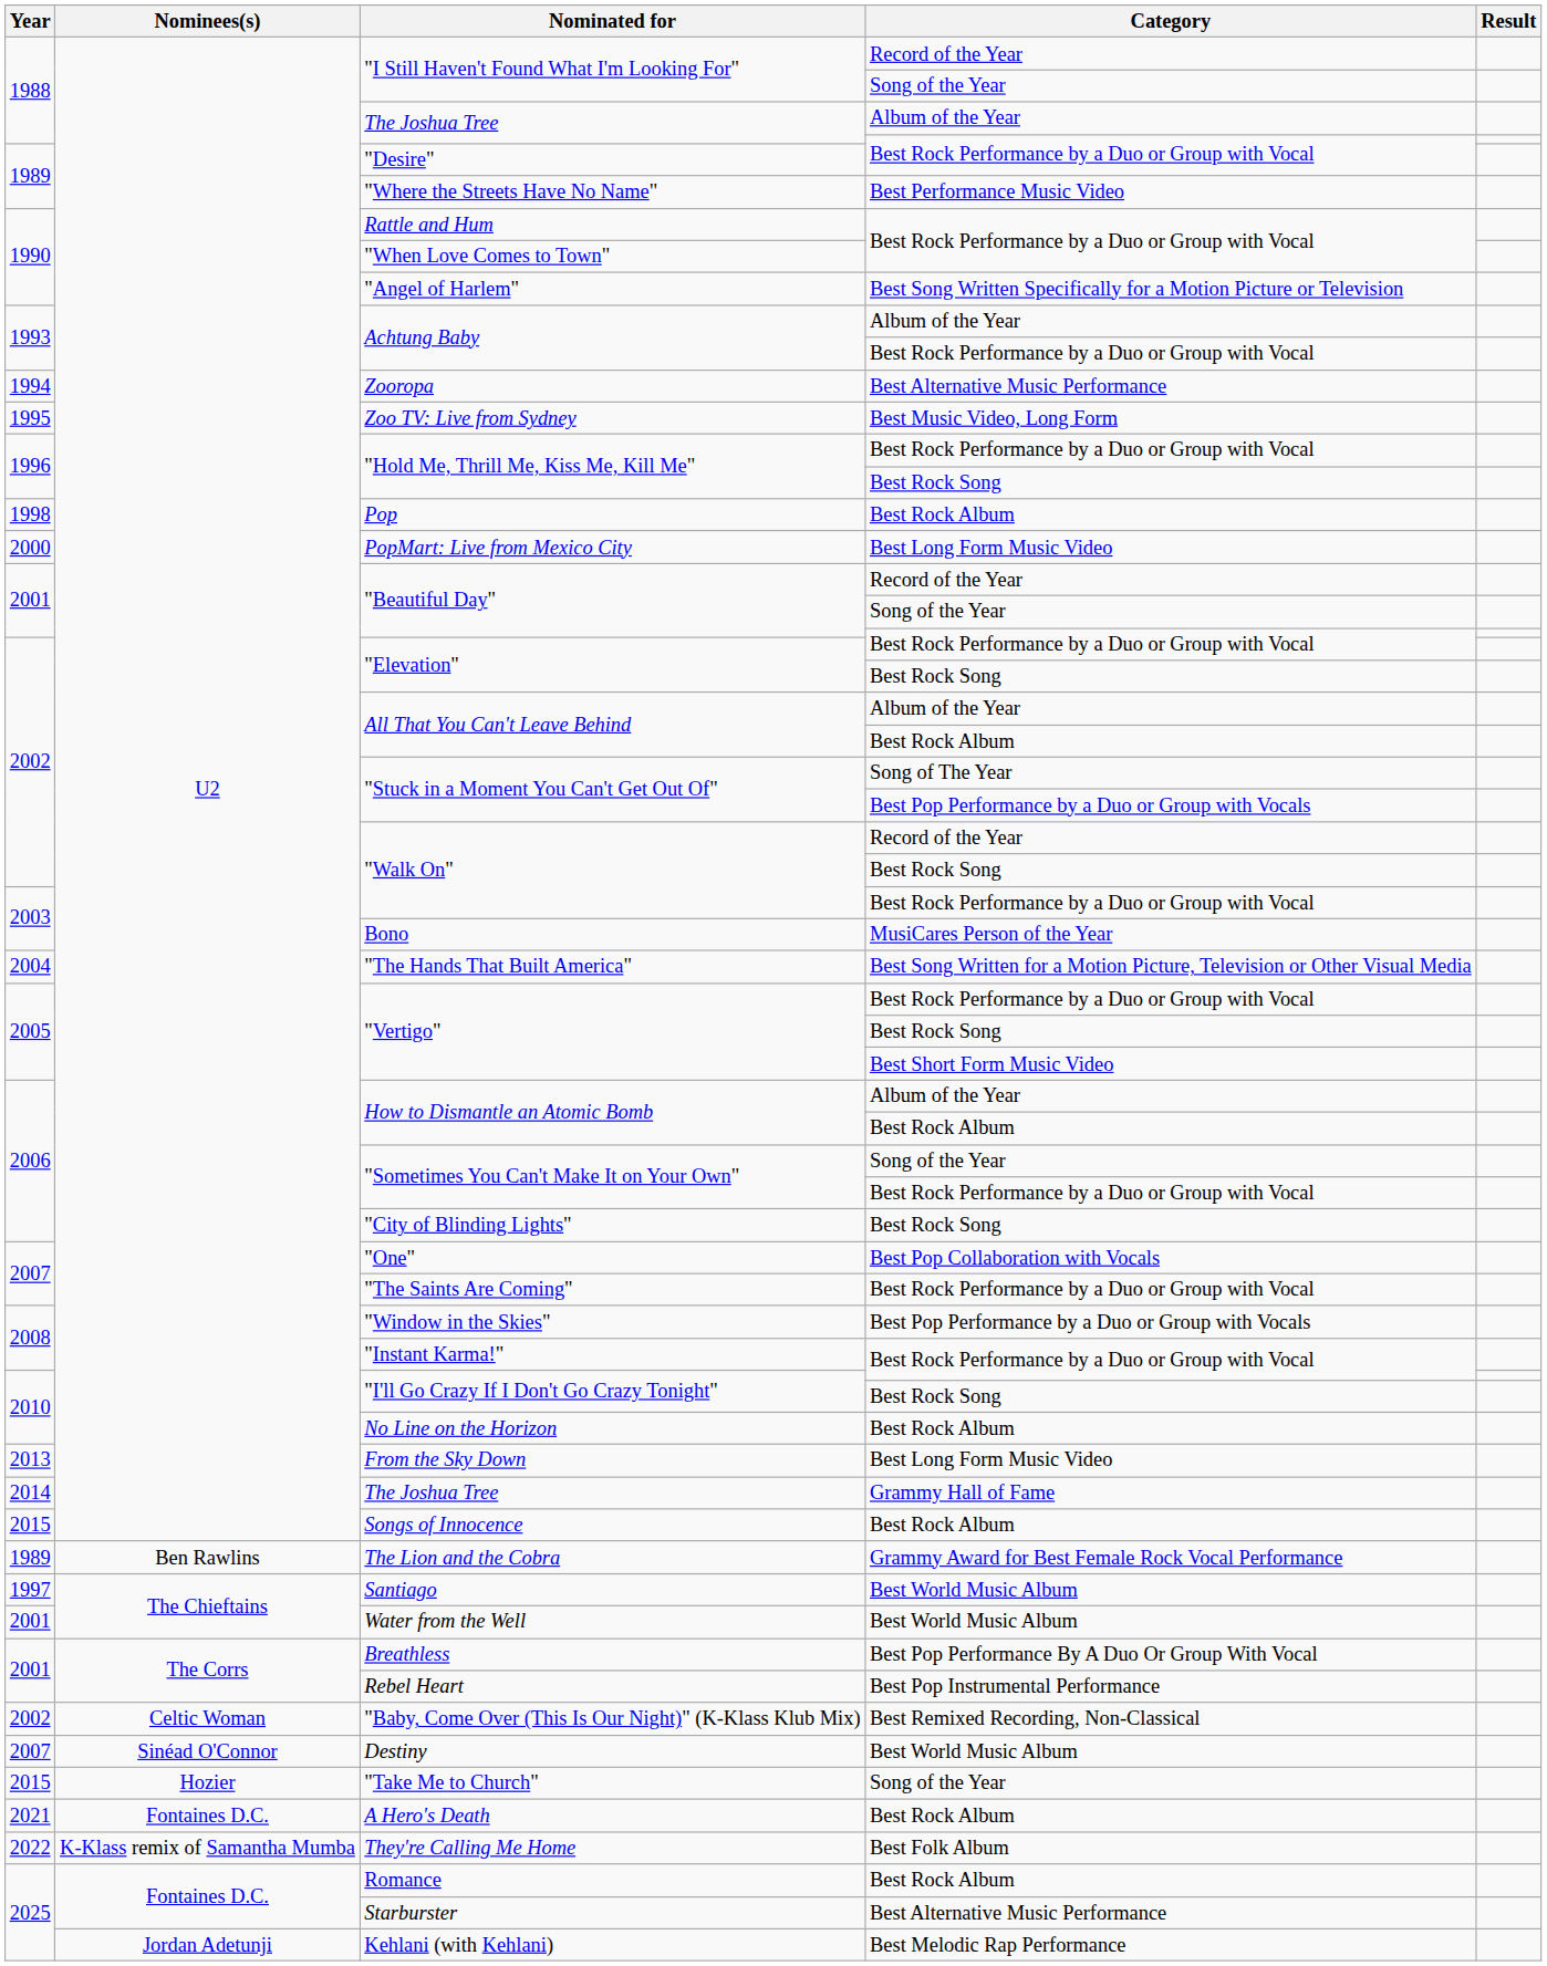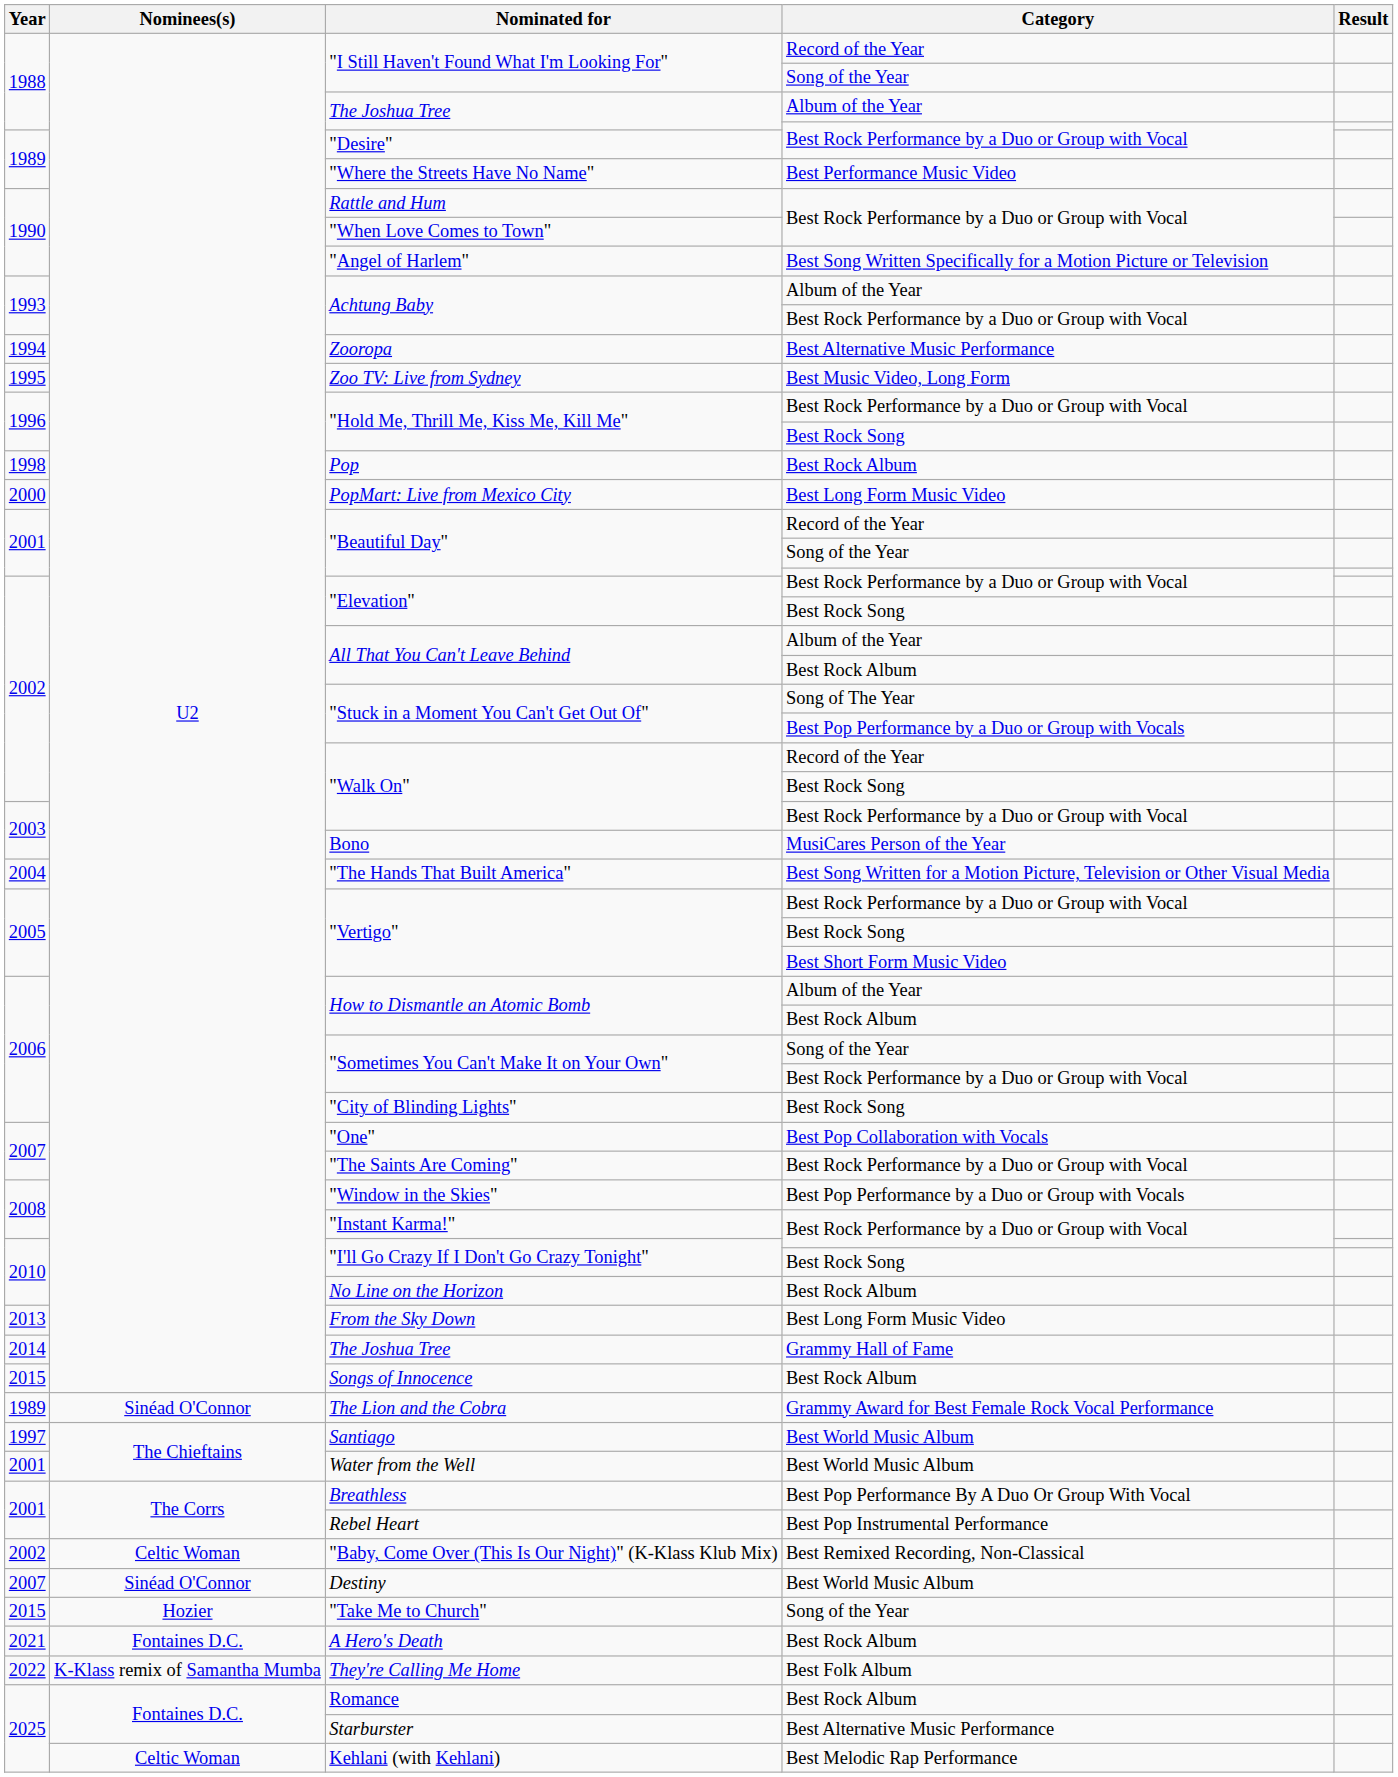 <table class="wikitable sortable">
 <tr>
 <th>Year</th>
 <th>Nominees(s)</th>
 <th>Nominated for</th>
 <th>Category</th>
 <th>Result</th>
 </tr>
 <tr>
 <td style="text-align:center;" rowspan="4"><a href='#'>1988</a></td>
 <td style="text-align:center;" rowspan="49"><a href='#'>U2</a></td>
 <td rowspan="2">"<a href='#'>I Still Haven't Found What I'm Looking For</a>"</td>
 <td><a href='#'>Record of the Year</a></td>
 <td></td>
 </tr>
 <tr>
 <td><a href='#'>Song of the Year</a></td>
 <td></td>
 </tr>
 <tr>
 <td rowspan="2"><em><a href='#'>The Joshua Tree</a></em></td>
 <td><a href='#'>Album of the Year</a></td>
 <td></td>
 </tr>
 <tr>
 <td rowspan="2"><a href='#'>Best Rock Performance by a Duo or Group with Vocal</a></td>
 <td></td>
 </tr>
 <tr>
 <td style="text-align:center;" rowspan="2"><a href='#'>1989</a></td>
 <td>"<a href='#'>Desire</a>"</td>
 <td></td>
 </tr>
 <tr>
 <td>"<a href='#'>Where the Streets Have No Name</a>"</td>
 <td><a href='#'>Best Performance Music Video</a></td>
 <td></td>
 </tr>
 <tr>
 <td style="text-align:center;" rowspan="3"><a href='#'>1990</a></td>
 <td><em><a href='#'>Rattle and Hum</a></em></td>
 <td rowspan="2">Best Rock Performance by a Duo or Group with Vocal</td>
 <td></td>
 </tr>
 <tr>
 <td>"<a href='#'>When Love Comes to Town</a>" </td>
 <td></td>
 </tr>
 <tr>
 <td>"<a href='#'>Angel of Harlem</a>" </td>
 <td><a href='#'>Best Song Written Specifically for a Motion Picture or Television</a></td>
 <td></td>
 </tr>
 <tr>
 <td style="text-align:center;" rowspan="2"><a href='#'>1993</a></td>
 <td rowspan="2"><em><a href='#'>Achtung Baby</a></em></td>
 <td>Album of the Year</td>
 <td></td>
 </tr>
 <tr>
 <td>Best Rock Performance by a Duo or Group with Vocal</td>
 <td></td>
 </tr>
 <tr>
 <td style="text-align:center;"><a href='#'>1994</a></td>
 <td><em><a href='#'>Zooropa</a></em></td>
 <td><a href='#'>Best Alternative Music Performance</a></td>
 <td></td>
 </tr>
 <tr>
 <td style="text-align:center;"><a href='#'>1995</a></td>
 <td><em><a href='#'>Zoo TV: Live from Sydney</a></em></td>
 <td><a href='#'>Best Music Video, Long Form</a></td>
 <td></td>
 </tr>
 <tr>
 <td style="text-align:center;" rowspan="2"><a href='#'>1996</a></td>
 <td rowspan="2">"<a href='#'>Hold Me, Thrill Me, Kiss Me, Kill Me</a>" </td>
 <td>Best Rock Performance by a Duo or Group with Vocal</td>
 <td></td>
 </tr>
 <tr>
 <td><a href='#'>Best Rock Song</a></td>
 <td></td>
 </tr>
 <tr>
 <td style="text-align:center;"><a href='#'>1998</a></td>
 <td><em><a href='#'>Pop</a></em></td>
 <td><a href='#'>Best Rock Album</a></td>
 <td></td>
 </tr>
 <tr>
 <td style="text-align:center;"><a href='#'>2000</a></td>
 <td><em><a href='#'>PopMart: Live from Mexico City</a></em></td>
 <td><a href='#'>Best Long Form Music Video</a></td>
 <td></td>
 </tr>
 <tr>
 <td style="text-align:center;" rowspan="3"><a href='#'>2001</a></td>
 <td rowspan="3">"<a href='#'>Beautiful Day</a>"</td>
 <td>Record of the Year</td>
 <td></td>
 </tr>
 <tr>
 <td>Song of the Year</td>
 <td></td>
 </tr>
 <tr>
 <td rowspan="2">Best Rock Performance by a Duo or Group with Vocal</td>
 <td></td>
 </tr>
 <tr>
 <td style="text-align:center;" rowspan="8"><a href='#'>2002</a></td>
 <td rowspan="2">"<a href='#'>Elevation</a>"</td>
 <td></td>
 </tr>
 <tr>
 <td>Best Rock Song</td>
 <td></td>
 </tr>
 <tr>
 <td rowspan="2"><em><a href='#'>All That You Can't Leave Behind</a></em></td>
 <td>Album of the Year</td>
 <td></td>
 </tr>
 <tr>
 <td>Best Rock Album</td>
 <td></td>
 </tr>
 <tr>
 <td rowspan="2">"<a href='#'>Stuck in a Moment You Can't Get Out Of</a>"</td>
 <td>Song of The Year</td>
 <td></td>
 </tr>
 <tr>
 <td><a href='#'>Best Pop Performance by a Duo or Group with Vocals</a></td>
 <td></td>
 </tr>
 <tr>
 <td rowspan="3">"<a href='#'>Walk On</a>"</td>
 <td>Record of the Year</td>
 <td></td>
 </tr>
 <tr>
 <td>Best Rock Song</td>
 <td></td>
 </tr>
 <tr>
 <td style="text-align:center;" rowspan="2"><a href='#'>2003</a></td>
 <td>Best Rock Performance by a Duo or Group with Vocal</td>
 <td></td>
 </tr>
 <tr>
 <td><a href='#'>Bono</a></td>
 <td><a href='#'>MusiCares Person of the Year</a></td>
 <td></td>
 </tr>
 <tr>
 <td style="text-align:center;"><a href='#'>2004</a></td>
 <td>"<a href='#'>The Hands That Built America</a>" </td>
 <td><a href='#'>Best Song Written for a Motion Picture, Television or Other Visual Media</a></td>
 <td></td>
 </tr>
 <tr>
 <td style="text-align:center;" rowspan="3"><a href='#'>2005</a></td>
 <td rowspan="3">"<a href='#'>Vertigo</a>"</td>
 <td>Best Rock Performance by a Duo or Group with Vocal</td>
 <td></td>
 </tr>
 <tr>
 <td>Best Rock Song</td>
 <td></td>
 </tr>
 <tr>
 <td><a href='#'>Best Short Form Music Video</a></td>
 <td></td>
 </tr>
 <tr>
 <td style="text-align:center;" rowspan="5"><a href='#'>2006</a></td>
 <td rowspan="2"><em><a href='#'>How to Dismantle an Atomic Bomb</a></em></td>
 <td>Album of the Year</td>
 <td></td>
 </tr>
 <tr>
 <td>Best Rock Album</td>
 <td></td>
 </tr>
 <tr>
 <td rowspan="2">"<a href='#'>Sometimes You Can't Make It on Your Own</a>"</td>
 <td>Song of the Year</td>
 <td></td>
 </tr>
 <tr>
 <td>Best Rock Performance by a Duo or Group with Vocal</td>
 <td></td>
 </tr>
 <tr>
 <td>"<a href='#'>City of Blinding Lights</a>"</td>
 <td>Best Rock Song</td>
 <td></td>
 </tr>
 <tr>
 <td style="text-align:center;" rowspan="2"><a href='#'>2007</a></td>
 <td>"<a href='#'>One</a>" </td>
 <td><a href='#'>Best Pop Collaboration with Vocals</a></td>
 <td></td>
 </tr>
 <tr>
 <td>"<a href='#'>The Saints Are Coming</a>" </td>
 <td>Best Rock Performance by a Duo or Group with Vocal</td>
 <td></td>
 </tr>
 <tr>
 <td style="text-align:center;" rowspan="2"><a href='#'>2008</a></td>
 <td>"<a href='#'>Window in the Skies</a>"</td>
 <td>Best Pop Performance by a Duo or Group with Vocals</td>
 <td></td>
 </tr>
 <tr>
 <td>"<a href='#'>Instant Karma!</a>"</td>
 <td rowspan="2">Best Rock Performance by a Duo or Group with Vocal</td>
 <td></td>
 </tr>
 <tr>
 <td style="text-align:center;" rowspan="3"><a href='#'>2010</a></td>
 <td rowspan="2">"<a href='#'>I'll Go Crazy If I Don't Go Crazy Tonight</a>"</td>
 <td></td>
 </tr>
 <tr>
 <td>Best Rock Song</td>
 <td></td>
 </tr>
 <tr>
 <td><em><a href='#'>No Line on the Horizon</a></em></td>
 <td>Best Rock Album</td>
 <td></td>
 </tr>
 <tr>
 <td style="text-align:center;"><a href='#'>2013</a></td>
 <td><em><a href='#'>From the Sky Down</a></em></td>
 <td>Best Long Form Music Video</td>
 <td></td>
 </tr>
 <tr>
 <td style="text-align:center;"><a href='#'>2014</a></td>
 <td><em><a href='#'>The Joshua Tree</a></em></td>
 <td><a href='#'>Grammy Hall of Fame</a></td>
 <td></td>
 </tr>
 <tr>
 <td style="text-align:center;"><a href='#'>2015</a></td>
 <td><em><a href='#'>Songs of Innocence</a></em></td>
 <td>Best Rock Album</td>
 <td></td>
 </tr>
 <tr>
 <td style="text-align:center;"><a href='#'>1989</a></td>
-<td style="text-align:center;">Ben Rawlins</td>
+<td style="text-align:center;" rowspan=1><a href='#'>Sinéad O'Connor</a></td>
 <td><em><a href='#'>The Lion and the Cobra</a></em></td>
 <td><a href='#'>Grammy Award for Best Female Rock Vocal Performance</a></td>
 <td></td>
 </tr>
 <tr>
 <td style="text-align:center;"><a href='#'>1997</a></td>
 <td style="text-align:center;" rowspan=2><a href='#'>The Chieftains</a></td>
 <td><em><a href='#'>Santiago</a></em></td>
 <td><a href='#'>Best World Music Album</a></td>
 <td></td>
 </tr>
 <tr>
 <td style="text-align:center;"><a href='#'>2001</a></td>
 <td><em>Water from the Well</em></td>
 <td>Best World Music Album</td>
 <td></td>
 </tr>
 <tr>
 <td rowspan="2" style="text-align:center;"><a href='#'>2001</a></td>
 <td rowspan="2" style="text-align:center;"><a href='#'>The Corrs</a></td>
 <td><em><a href='#'>Breathless</a></em></td>
 <td>Best Pop Performance By A Duo Or Group With Vocal</td>
 <td></td>
 </tr>
 <tr>
 <td><em>Rebel Heart</em></td>
 <td>Best Pop Instrumental Performance </td>
 <td></td>
 </tr>
 <tr>
 <td style="text-align:center;"><a href='#'>2002</a></td>
 <td style="text-align:center;"><a href='#'>Celtic Woman</a></td>
 <td>"<a href='#'>Baby, Come Over (This Is Our Night)</a>"  (K-Klass Klub Mix)</td>
 <td>Best Remixed Recording, Non-Classical</td>
 <td></td>
 </tr>
 <tr>
 <td style="text-align:center;"><a href='#'>2007</a></td>
 <td style="text-align:center;" rowspan=1><a href='#'>Sinéad O'Connor</a></td>
 <td><em>Destiny</em></td>
 <td>Best World Music Album</td>
 <td></td>
 </tr>
 <tr>
 <td style="text-align:center;"><a href='#'>2015</a></td>
 <td style="text-align:center;"><a href='#'>Hozier</a></td>
 <td>"<a href='#'>Take Me to Church</a>"</td>
 <td>Song of the Year</td>
 <td></td>
 </tr>
 <tr>
 <td style="text-align:center;"><a href='#'>2021</a></td>
 <td style="text-align:center;"><a href='#'>Fontaines D.C.</a></td>
 <td><em><a href='#'>A Hero's Death</a></em></td>
 <td>Best Rock Album</td>
 <td></td>
 </tr>
 <tr>
 <td style="text-align:center;"><a href='#'>2022</a></td>
 <td style="text-align:center;"><a href='#'>K-Klass</a> remix of <a href='#'>Samantha Mumba</a></td>
 <td><em><a href='#'>They're Calling Me Home</a></em></td>
 <td>Best Folk Album</td>
 <td></td>
 </tr>
 <tr>
 <td rowspan="3" style="text-align:center;"><a href='#'>2025</a></td>
 <td rowspan="2" style="text-align:center;"><a href='#'>Fontaines D.C.</a></td>
 <td><a href='#'>Romance</a></td>
 <td>Best Rock Album</td>
 <td></td>
 </tr>
 <tr>
 <td><em>Starburster</em></td>
 <td>Best Alternative Music Performance</td>
 <td></td>
 </tr>
 <tr>
-<td style="text-align:center;"><a href='#'>Jordan Adetunji</a></td>
+<td style="text-align:center;"><a href='#'>Celtic Woman</a></td>
 <td><a href='#'>Kehlani</a> (with <a href='#'>Kehlani</a>)</td>
 <td>Best Melodic Rap Performance</td>
 <td></td>
 </tr>
 </table>
